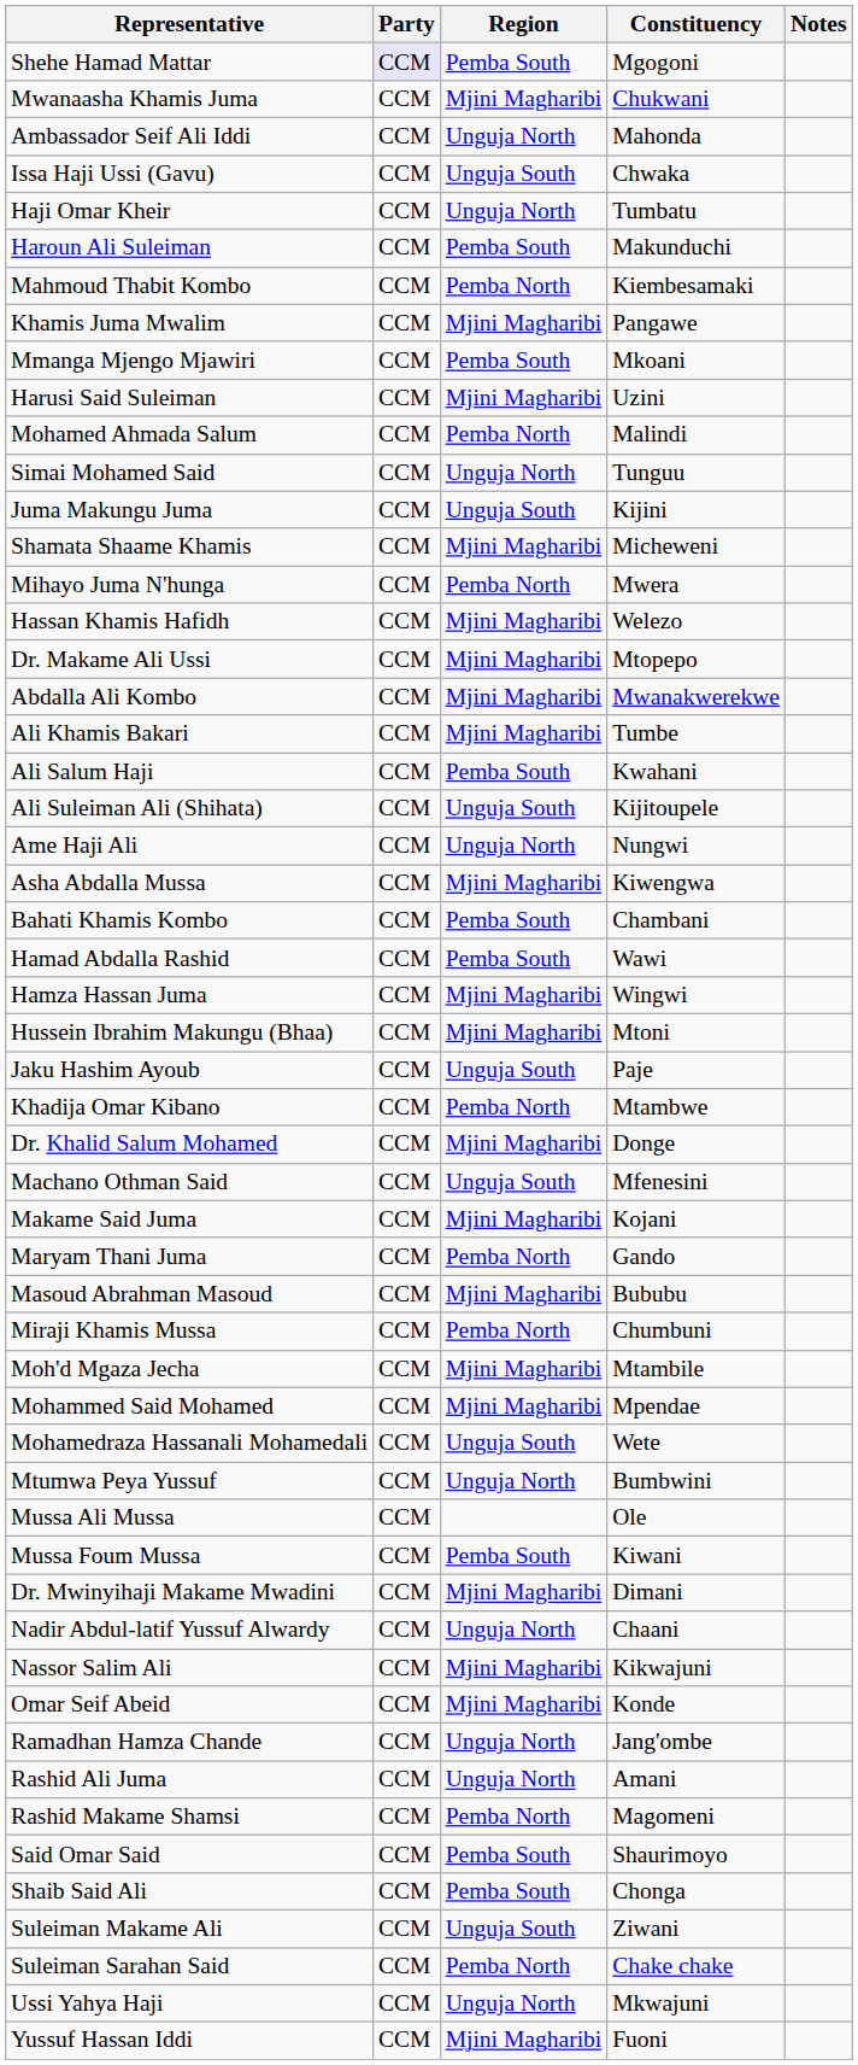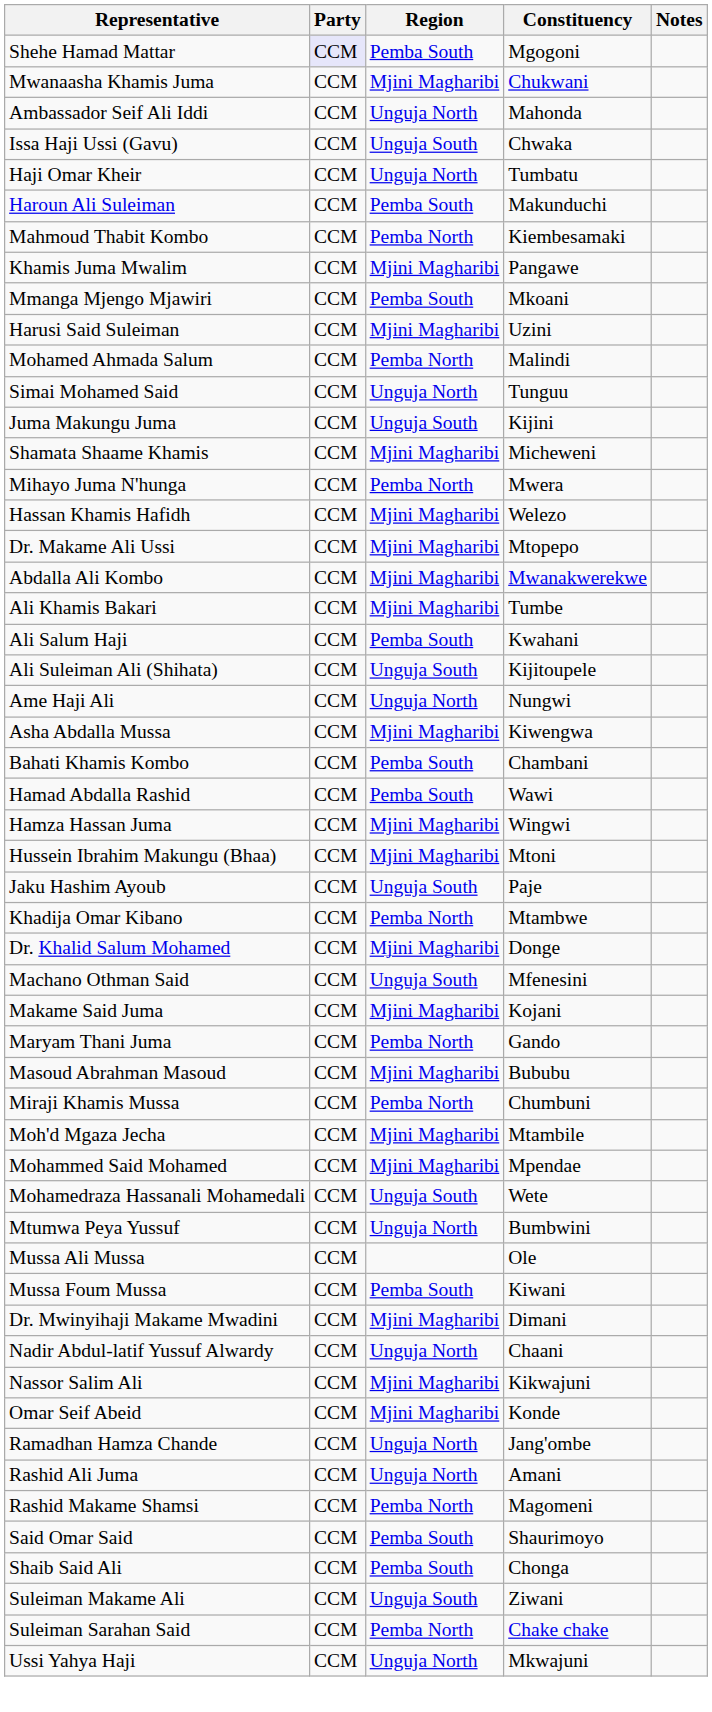 <table class="wikitable sortable">
 <tr>
 <th>Representative</th>
 <th>Party</th>
 <th>Region</th>
 <th>Constituency</th>
 <th>Notes</th>
 </tr>
 <tr>
 <td>Shehe Hamad Mattar</td>
 <td style="background: lavender;">CCM</td>
 <td><a href='#'>Pemba South</a></td>
 <td>Mgogoni</td>
 <td></td>
 </tr>
 <tr>
 <td>Mwanaasha Khamis Juma</td>
 <td>CCM</td>
 <td><a href='#'>Mjini Magharibi</a></td>
 <td><a href='#'>Chukwani</a></td>
 <td></td>
 </tr>
 <tr>
 <td>Ambassador Seif Ali Iddi</td>
 <td>CCM</td>
 <td><a href='#'>Unguja North</a></td>
 <td>Mahonda</td>
 <td></td>
 </tr>
 <tr>
 <td>Issa Haji Ussi (Gavu)</td>
 <td>CCM</td>
 <td><a href='#'>Unguja South</a></td>
 <td>Chwaka</td>
 <td></td>
 </tr>
 <tr>
 <td>Haji Omar Kheir</td>
 <td>CCM</td>
 <td><a href='#'>Unguja North</a></td>
 <td>Tumbatu</td>
 <td></td>
 </tr>
 <tr>
 <td><a href='#'>Haroun Ali Suleiman</a></td>
 <td>CCM</td>
 <td><a href='#'>Pemba South</a></td>
 <td>Makunduchi</td>
 <td></td>
 </tr>
 <tr>
 <td>Mahmoud Thabit Kombo</td>
 <td>CCM</td>
 <td><a href='#'>Pemba North</a></td>
 <td>Kiembesamaki</td>
 <td></td>
 </tr>
 <tr>
 <td>Khamis Juma Mwalim</td>
 <td>CCM</td>
 <td><a href='#'>Mjini Magharibi</a></td>
 <td>Pangawe</td>
 <td></td>
 </tr>
 <tr>
 <td>Mmanga Mjengo Mjawiri</td>
 <td>CCM</td>
 <td><a href='#'>Pemba South</a></td>
 <td>Mkoani</td>
 <td></td>
 </tr>
 <tr>
 <td>Harusi Said Suleiman</td>
 <td>CCM</td>
 <td><a href='#'>Mjini Magharibi</a></td>
 <td>Uzini</td>
 <td></td>
 </tr>
 <tr>
 <td>Mohamed Ahmada Salum</td>
 <td>CCM</td>
 <td><a href='#'>Pemba North</a></td>
 <td>Malindi</td>
 <td></td>
 </tr>
 <tr>
 <td>Simai Mohamed Said</td>
 <td>CCM</td>
 <td><a href='#'>Unguja North</a></td>
 <td>Tunguu</td>
 <td></td>
 </tr>
 <tr>
 <td>Juma Makungu Juma</td>
 <td>CCM</td>
 <td><a href='#'>Unguja South</a></td>
 <td>Kijini</td>
 <td></td>
 </tr>
 <tr>
 <td>Shamata Shaame Khamis</td>
 <td>CCM</td>
 <td><a href='#'>Mjini Magharibi</a></td>
 <td>Micheweni</td>
 <td></td>
 </tr>
 <tr>
 <td>Mihayo Juma N'hunga</td>
 <td>CCM</td>
 <td><a href='#'>Pemba North</a></td>
 <td>Mwera</td>
 <td></td>
 </tr>
 <tr>
 <td>Hassan Khamis Hafidh</td>
 <td>CCM</td>
 <td><a href='#'>Mjini Magharibi</a></td>
 <td>Welezo</td>
 <td></td>
 </tr>
 <tr>
 <td>Dr. Makame Ali Ussi</td>
 <td>CCM</td>
 <td><a href='#'>Mjini Magharibi</a></td>
 <td>Mtopepo</td>
 <td></td>
 </tr>
 <tr>
 <td>Abdalla Ali Kombo</td>
 <td>CCM</td>
 <td><a href='#'>Mjini Magharibi</a></td>
 <td><a href='#'>Mwanakwerekwe</a></td>
 <td></td>
 </tr>
 <tr>
 <td>Ali Khamis Bakari</td>
 <td>CCM</td>
 <td><a href='#'>Mjini Magharibi</a></td>
 <td>Tumbe</td>
 <td></td>
 </tr>
 <tr>
 <td>Ali Salum Haji</td>
 <td>CCM</td>
 <td><a href='#'>Pemba South</a></td>
 <td>Kwahani</td>
 <td></td>
 </tr>
 <tr>
 <td>Ali Suleiman Ali (Shihata)</td>
 <td>CCM</td>
 <td><a href='#'>Unguja South</a></td>
 <td>Kijitoupele</td>
 <td></td>
 </tr>
 <tr>
 <td>Ame Haji Ali</td>
 <td>CCM</td>
 <td><a href='#'>Unguja North</a></td>
 <td>Nungwi</td>
 <td></td>
 </tr>
 <tr>
 <td>Asha Abdalla Mussa</td>
 <td>CCM</td>
 <td><a href='#'>Mjini Magharibi</a></td>
 <td>Kiwengwa</td>
 <td></td>
 </tr>
 <tr>
 <td>Bahati Khamis Kombo</td>
 <td>CCM</td>
 <td><a href='#'>Pemba South</a></td>
 <td>Chambani</td>
 <td></td>
 </tr>
 <tr>
 <td>Hamad Abdalla Rashid</td>
 <td>CCM</td>
 <td><a href='#'>Pemba South</a></td>
 <td>Wawi</td>
 <td></td>
 </tr>
 <tr>
 <td>Hamza Hassan Juma</td>
 <td>CCM</td>
 <td><a href='#'>Mjini Magharibi</a></td>
 <td>Wingwi</td>
 <td></td>
 </tr>
 <tr>
 <td>Hussein Ibrahim Makungu (Bhaa)</td>
 <td>CCM</td>
 <td><a href='#'>Mjini Magharibi</a></td>
 <td>Mtoni</td>
 <td></td>
 </tr>
 <tr>
 <td>Jaku Hashim Ayoub</td>
 <td>CCM</td>
 <td><a href='#'>Unguja South</a></td>
 <td>Paje</td>
 <td></td>
 </tr>
 <tr>
 <td>Khadija Omar Kibano</td>
 <td>CCM</td>
 <td><a href='#'>Pemba North</a></td>
 <td>Mtambwe</td>
 <td></td>
 </tr>
 <tr>
 <td>Dr. <a href='#'>Khalid Salum Mohamed</a></td>
 <td>CCM</td>
 <td><a href='#'>Mjini Magharibi</a></td>
 <td>Donge</td>
 <td></td>
 </tr>
 <tr>
 <td>Machano Othman Said</td>
 <td>CCM</td>
 <td><a href='#'>Unguja South</a></td>
 <td>Mfenesini</td>
 <td></td>
 </tr>
 <tr>
 <td>Makame Said Juma</td>
 <td>CCM</td>
 <td><a href='#'>Mjini Magharibi</a></td>
 <td>Kojani</td>
 <td></td>
 </tr>
 <tr>
 <td>Maryam Thani Juma</td>
 <td>CCM</td>
 <td><a href='#'>Pemba North</a></td>
 <td>Gando</td>
 <td></td>
 </tr>
 <tr>
 <td>Masoud Abrahman Masoud</td>
 <td>CCM</td>
 <td><a href='#'>Mjini Magharibi</a></td>
 <td>Bububu</td>
 <td></td>
 </tr>
 <tr>
 <td>Miraji Khamis Mussa</td>
 <td>CCM</td>
 <td><a href='#'>Pemba North</a></td>
 <td>Chumbuni</td>
 <td></td>
 </tr>
 <tr>
 <td>Moh'd Mgaza Jecha</td>
 <td>CCM</td>
 <td><a href='#'>Mjini Magharibi</a></td>
 <td>Mtambile</td>
 <td></td>
 </tr>
 <tr>
 <td>Mohammed Said Mohamed</td>
 <td>CCM</td>
 <td><a href='#'>Mjini Magharibi</a></td>
 <td>Mpendae</td>
 <td></td>
 </tr>
 <tr>
 <td>Mohamedraza Hassanali Mohamedali</td>
 <td>CCM</td>
 <td><a href='#'>Unguja South</a></td>
 <td>Wete</td>
 <td></td>
 </tr>
 <tr>
 <td>Mtumwa Peya Yussuf</td>
 <td>CCM</td>
 <td><a href='#'>Unguja North</a></td>
 <td>Bumbwini</td>
 <td></td>
 </tr>
 <tr>
 <td>Mussa Ali Mussa</td>
 <td>CCM</td>
 <td></td>
 <td>Ole</td>
 <td></td>
 </tr>
 <tr>
 <td>Mussa Foum Mussa</td>
 <td>CCM</td>
 <td><a href='#'>Pemba South</a></td>
 <td>Kiwani</td>
 <td></td>
 </tr>
 <tr>
 <td>Dr. Mwinyihaji Makame Mwadini</td>
 <td>CCM</td>
 <td><a href='#'>Mjini Magharibi</a></td>
 <td>Dimani</td>
 <td></td>
 </tr>
 <tr>
 <td>Nadir Abdul-latif Yussuf Alwardy</td>
 <td>CCM</td>
 <td><a href='#'>Unguja North</a></td>
 <td>Chaani</td>
 <td></td>
 </tr>
 <tr>
 <td>Nassor Salim Ali</td>
 <td>CCM</td>
 <td><a href='#'>Mjini Magharibi</a></td>
 <td>Kikwajuni</td>
 <td></td>
 </tr>
 <tr>
 <td>Omar Seif Abeid</td>
 <td>CCM</td>
 <td><a href='#'>Mjini Magharibi</a></td>
 <td>Konde</td>
 <td></td>
 </tr>
 <tr>
 <td>Ramadhan Hamza Chande</td>
 <td>CCM</td>
 <td><a href='#'>Unguja North</a></td>
 <td>Jang'ombe</td>
 <td></td>
 </tr>
 <tr>
 <td>Rashid Ali Juma</td>
 <td>CCM</td>
 <td><a href='#'>Unguja North</a></td>
 <td>Amani</td>
 <td></td>
 </tr>
 <tr>
 <td>Rashid Makame Shamsi</td>
 <td>CCM</td>
 <td><a href='#'>Pemba North</a></td>
 <td>Magomeni</td>
 <td></td>
 </tr>
 <tr>
 <td>Said Omar Said</td>
 <td>CCM</td>
 <td><a href='#'>Pemba South</a></td>
 <td>Shaurimoyo</td>
 <td></td>
 </tr>
 <tr>
 <td>Shaib Said Ali</td>
 <td>CCM</td>
 <td><a href='#'>Pemba South</a></td>
 <td>Chonga</td>
 <td></td>
 </tr>
 <tr>
 <td>Suleiman Makame Ali</td>
 <td>CCM</td>
 <td><a href='#'>Unguja South</a></td>
 <td>Ziwani</td>
 <td></td>
 </tr>
 <tr>
 <td>Suleiman Sarahan Said</td>
 <td>CCM</td>
 <td><a href='#'>Pemba North</a></td>
 <td><a href='#'>Chake chake</a></td>
 <td></td>
 </tr>
 <tr>
 <td>Ussi Yahya Haji</td>
 <td>CCM</td>
 <td><a href='#'>Unguja North</a></td>
 <td>Mkwajuni</td>
 <td></td>
 </tr>
-<tr>
-<td>Yussuf Hassan Iddi</td>
-<td>CCM</td>
-<td><a href='#'>Mjini Magharibi</a></td>
-<td>Fuoni</td>
-<td></td>
-</tr>
 </table>
